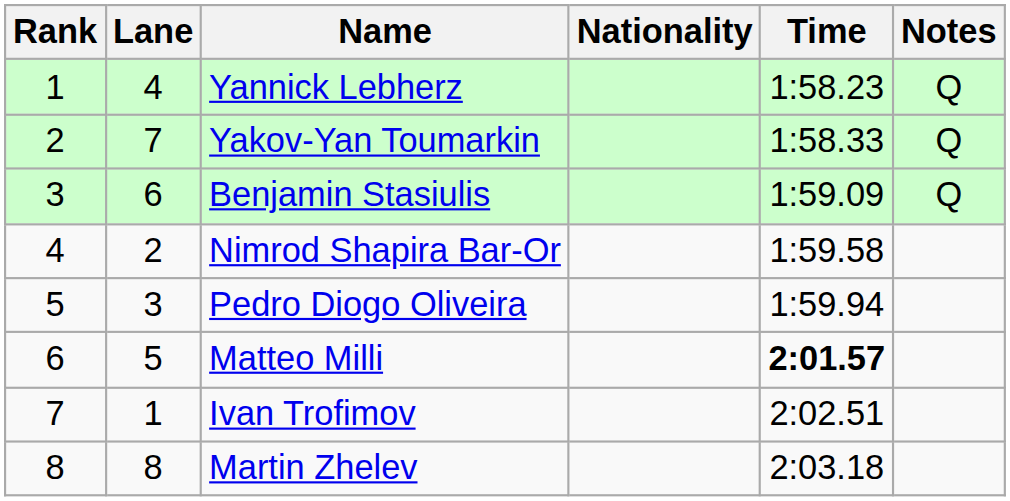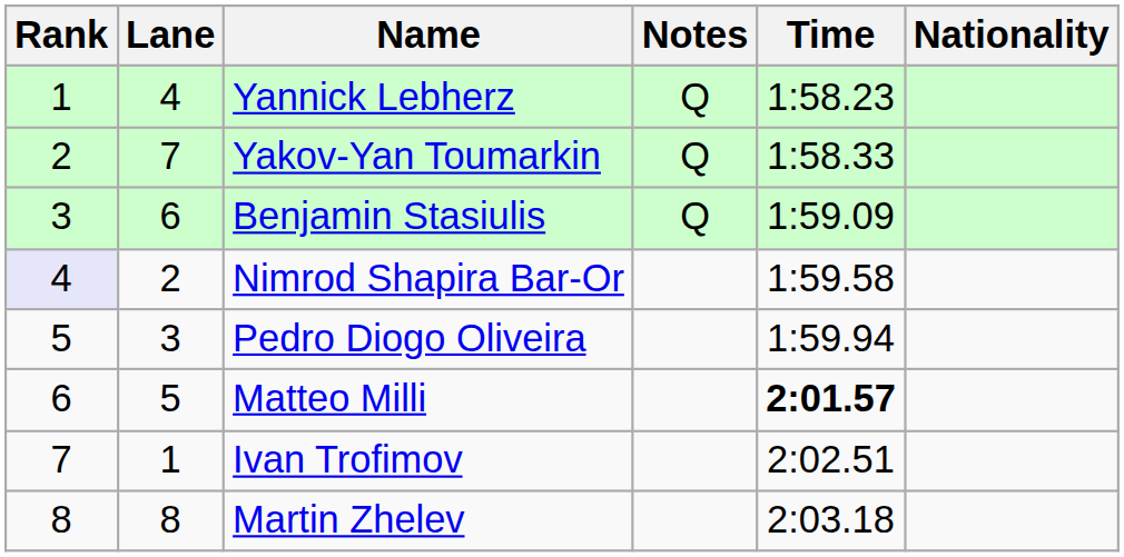 <table class="wikitable sortable" style="text-align:center">
 <tr>
 <th>Rank</th>
 <th>Lane</th>
 <th>Name</th>
+<th>Notes</th>
+<th>Time</th>
 <th>Nationality</th>
-<th>Time</th>
-<th>Notes</th>
 </tr>
 <tr bgcolor=ccffcc>
 <td>1</td>
 <td>4</td>
 <td align=left><a href='#'>Yannick Lebherz</a></td>
+<td>Q</td>
+<td>1:58.23</td>
 <td align=left></td>
-<td>1:58.23</td>
-<td>Q</td>
 </tr>
 <tr bgcolor=ccffcc>
 <td>2</td>
 <td>7</td>
 <td align=left><a href='#'>Yakov-Yan Toumarkin</a></td>
+<td>Q</td>
+<td>1:58.33</td>
 <td align=left></td>
-<td>1:58.33</td>
-<td>Q</td>
 </tr>
 <tr bgcolor=ccffcc>
 <td>3</td>
 <td>6</td>
 <td align=left><a href='#'>Benjamin Stasiulis</a></td>
+<td>Q</td>
+<td>1:59.09</td>
 <td align=left></td>
-<td>1:59.09</td>
-<td>Q</td>
 </tr>
 <tr>
-<td>4</td>
+<td style="background: lavender;">4</td>
 <td>2</td>
 <td align=left><a href='#'>Nimrod Shapira Bar-Or</a></td>
+<td></td>
+<td>1:59.58</td>
 <td align=left></td>
-<td>1:59.58</td>
-<td></td>
 </tr>
 <tr>
 <td>5</td>
 <td>3</td>
 <td align=left><a href='#'>Pedro Diogo Oliveira</a></td>
+<td></td>
+<td>1:59.94</td>
 <td align=left></td>
-<td>1:59.94</td>
-<td></td>
 </tr>
 <tr>
 <td>6</td>
 <td>5</td>
 <td align=left><a href='#'>Matteo Milli</a></td>
+<td></td>
+<td><strong>2:01.57</strong></td>
 <td align=left></td>
-<td><strong>2:01.57</strong></td>
-<td></td>
 </tr>
 <tr>
 <td>7</td>
 <td>1</td>
 <td align=left><a href='#'>Ivan Trofimov</a></td>
+<td></td>
+<td>2:02.51</td>
 <td align=left></td>
-<td>2:02.51</td>
-<td></td>
 </tr>
 <tr>
 <td>8</td>
 <td>8</td>
 <td align=left><a href='#'>Martin Zhelev</a></td>
+<td></td>
+<td>2:03.18</td>
 <td align=left></td>
-<td>2:03.18</td>
-<td></td>
 </tr>
 </table>
